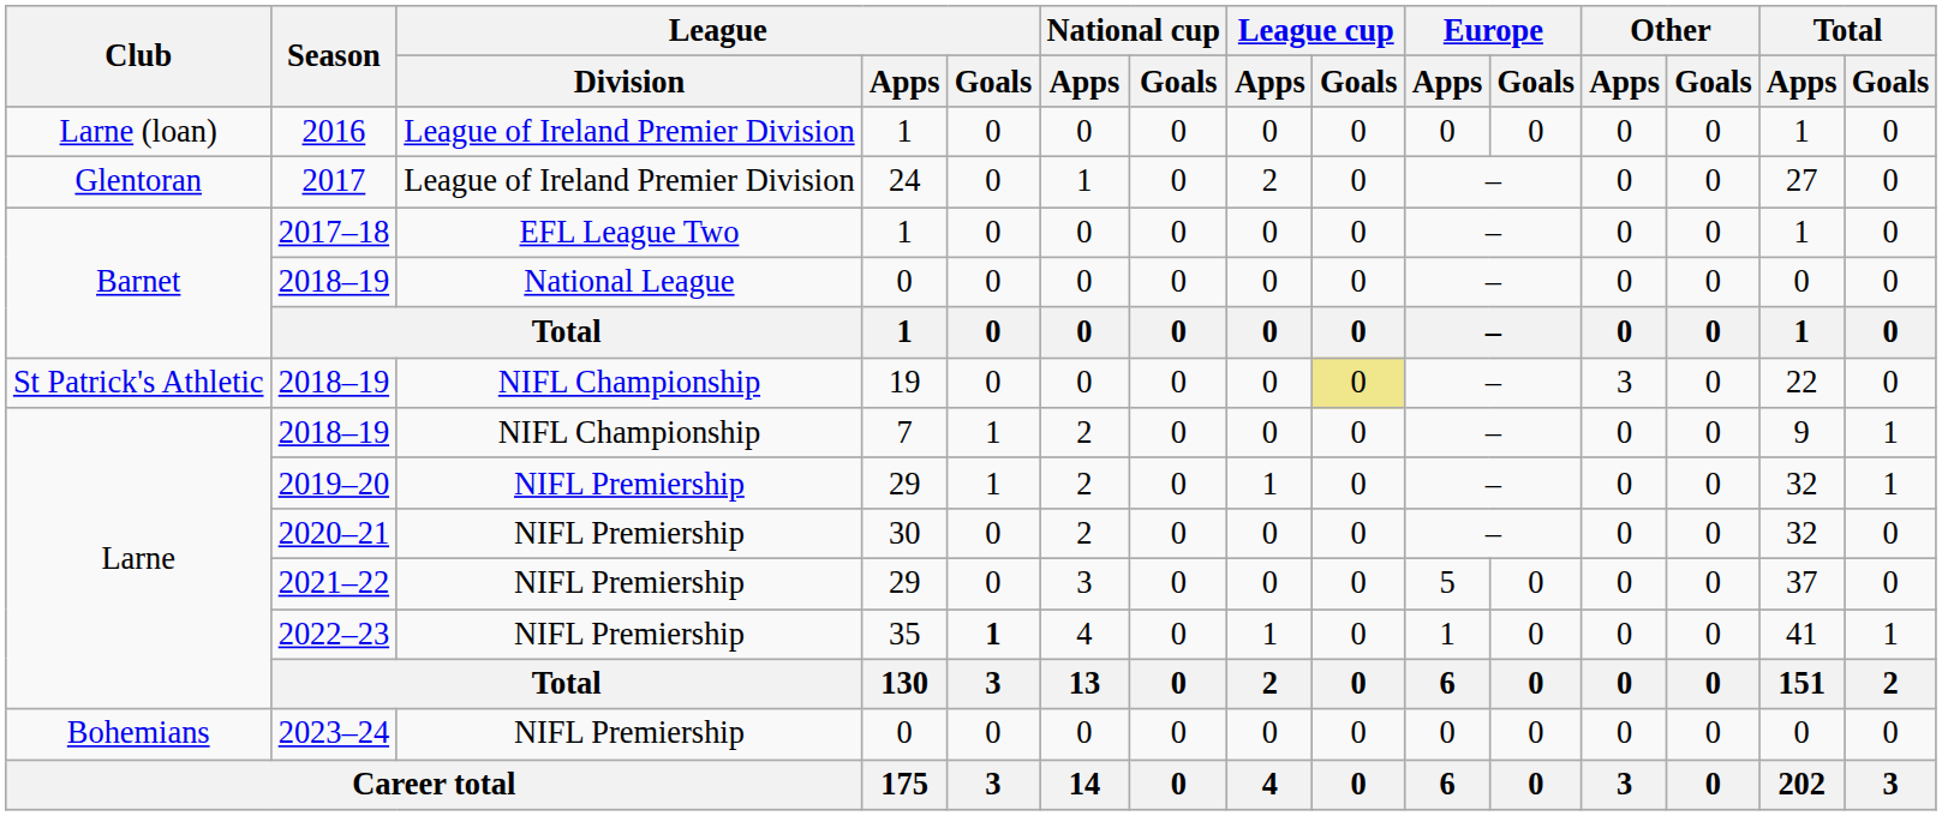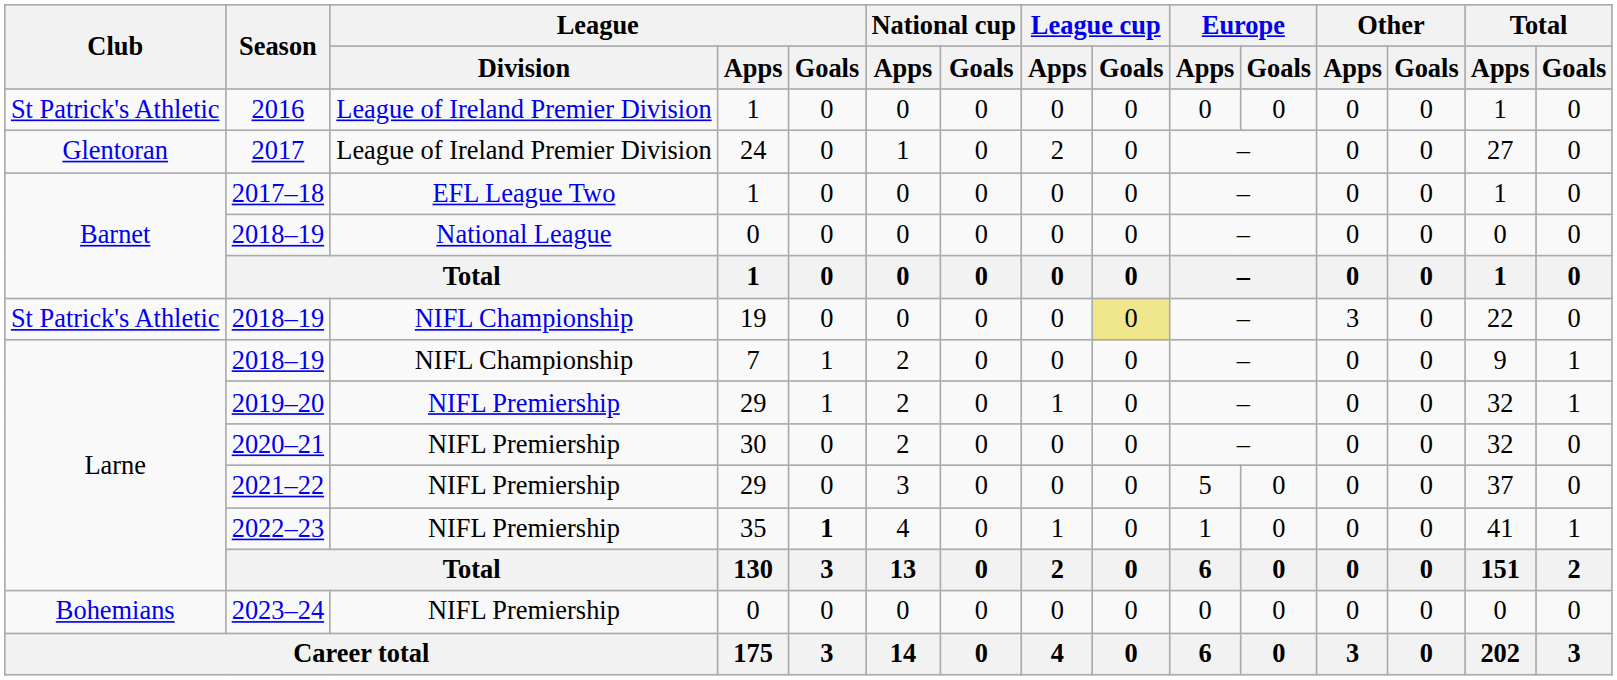 <table class="wikitable" style="text-align:center">
 <tr>
 <th rowspan="2">Club</th>
 <th rowspan="2">Season</th>
 <th colspan="3">League</th>
 <th colspan="2">National cup</th>
 <th colspan="2"><a href='#'>League cup</a></th>
 <th colspan="2"><a href='#'>Europe</a></th>
 <th colspan="2">Other</th>
 <th colspan="2">Total</th>
 </tr>
 <tr>
 <th>Division</th>
 <th>Apps</th>
 <th>Goals</th>
 <th>Apps</th>
 <th>Goals</th>
 <th>Apps</th>
 <th>Goals</th>
 <th>Apps</th>
 <th>Goals</th>
 <th>Apps</th>
 <th>Goals</th>
 <th>Apps</th>
 <th>Goals</th>
 </tr>
 <tr>
-<td><a href='#'>Larne</a> (loan)</td>
+<td><a href='#'>St Patrick's Athletic</a></td>
 <td><a href='#'>2016</a></td>
 <td><a href='#'>League of Ireland Premier Division</a></td>
 <td>1</td>
 <td>0</td>
 <td>0</td>
 <td>0</td>
 <td>0</td>
 <td>0</td>
 <td>0</td>
 <td>0</td>
 <td>0</td>
 <td>0</td>
 <td>1</td>
 <td>0</td>
 </tr>
 <tr>
 <td><a href='#'>Glentoran</a></td>
 <td><a href='#'>2017</a></td>
 <td>League of Ireland Premier Division</td>
 <td>24</td>
 <td>0</td>
 <td>1</td>
 <td>0</td>
 <td>2</td>
 <td>0</td>
 <td colspan="2">–</td>
 <td>0</td>
 <td>0</td>
 <td>27</td>
 <td>0</td>
 </tr>
 <tr>
 <td rowspan="3"><a href='#'>Barnet</a></td>
 <td><a href='#'>2017–18</a></td>
 <td><a href='#'>EFL League Two</a></td>
 <td>1</td>
 <td>0</td>
 <td>0</td>
 <td>0</td>
 <td>0</td>
 <td>0</td>
 <td colspan="2">–</td>
 <td>0</td>
 <td>0</td>
 <td>1</td>
 <td>0</td>
 </tr>
 <tr>
 <td><a href='#'>2018–19</a></td>
 <td><a href='#'>National League</a></td>
 <td>0</td>
 <td>0</td>
 <td>0</td>
 <td>0</td>
 <td>0</td>
 <td>0</td>
 <td colspan="2">–</td>
 <td>0</td>
 <td>0</td>
 <td>0</td>
 <td>0</td>
 </tr>
 <tr>
 <th colspan="2">Total</th>
 <th>1</th>
 <th>0</th>
 <th>0</th>
 <th>0</th>
 <th>0</th>
 <th>0</th>
 <th colspan="2">–</th>
 <th>0</th>
 <th>0</th>
 <th>1</th>
 <th>0</th>
 </tr>
 <tr>
 <td><a href='#'>St Patrick's Athletic</a></td>
 <td><a href='#'>2018–19</a></td>
 <td><a href='#'>NIFL Championship</a></td>
 <td>19</td>
 <td>0</td>
 <td>0</td>
 <td>0</td>
 <td>0</td>
 <td style="background: khaki;">0</td>
 <td colspan="2">–</td>
 <td>3</td>
 <td>0</td>
 <td>22</td>
 <td>0</td>
 </tr>
 <tr>
 <td rowspan="6">Larne</td>
 <td><a href='#'>2018–19</a></td>
 <td>NIFL Championship</td>
 <td>7</td>
 <td>1</td>
 <td>2</td>
 <td>0</td>
 <td>0</td>
 <td>0</td>
 <td colspan="2">–</td>
 <td>0</td>
 <td>0</td>
 <td>9</td>
 <td>1</td>
 </tr>
 <tr>
 <td><a href='#'>2019–20</a></td>
 <td><a href='#'>NIFL Premiership</a></td>
 <td>29</td>
 <td>1</td>
 <td>2</td>
 <td>0</td>
 <td>1</td>
 <td>0</td>
 <td colspan="2">–</td>
 <td>0</td>
 <td>0</td>
 <td>32</td>
 <td>1</td>
 </tr>
 <tr>
 <td><a href='#'>2020–21</a></td>
 <td>NIFL Premiership</td>
 <td>30</td>
 <td>0</td>
 <td>2</td>
 <td>0</td>
 <td>0</td>
 <td>0</td>
 <td colspan="2">–</td>
 <td>0</td>
 <td>0</td>
 <td>32</td>
 <td>0</td>
 </tr>
 <tr>
 <td><a href='#'>2021–22</a></td>
 <td>NIFL Premiership</td>
 <td>29</td>
 <td>0</td>
 <td>3</td>
 <td>0</td>
 <td>0</td>
 <td>0</td>
 <td>5</td>
 <td>0</td>
 <td>0</td>
 <td>0</td>
 <td>37</td>
 <td>0</td>
 </tr>
 <tr>
 <td><a href='#'>2022–23</a></td>
 <td>NIFL Premiership</td>
 <td>35</td>
 <td><strong>1</strong></td>
 <td>4</td>
 <td>0</td>
 <td>1</td>
 <td>0</td>
 <td>1</td>
 <td>0</td>
 <td>0</td>
 <td>0</td>
 <td>41</td>
 <td>1</td>
 </tr>
 <tr>
 <th colspan="2">Total</th>
 <th>130</th>
 <th>3</th>
 <th>13</th>
 <th>0</th>
 <th>2</th>
 <th>0</th>
 <th>6</th>
 <th>0</th>
 <th>0</th>
 <th>0</th>
 <th>151</th>
 <th>2</th>
 </tr>
 <tr>
 <td><a href='#'>Bohemians</a></td>
 <td><a href='#'>2023–24</a></td>
 <td>NIFL Premiership</td>
 <td>0</td>
 <td>0</td>
 <td>0</td>
 <td>0</td>
 <td>0</td>
 <td>0</td>
 <td>0</td>
 <td>0</td>
 <td>0</td>
 <td>0</td>
 <td>0</td>
 <td>0</td>
 </tr>
 <tr>
 <th colspan="3">Career total</th>
 <th>175</th>
 <th>3</th>
 <th>14</th>
 <th>0</th>
 <th>4</th>
 <th>0</th>
 <th>6</th>
 <th>0</th>
 <th>3</th>
 <th>0</th>
 <th>202</th>
 <th>3</th>
 </tr>
 </table>
